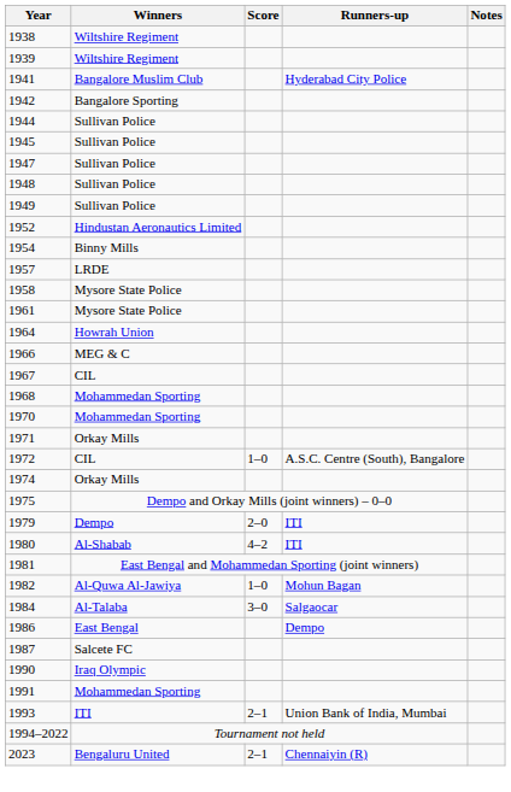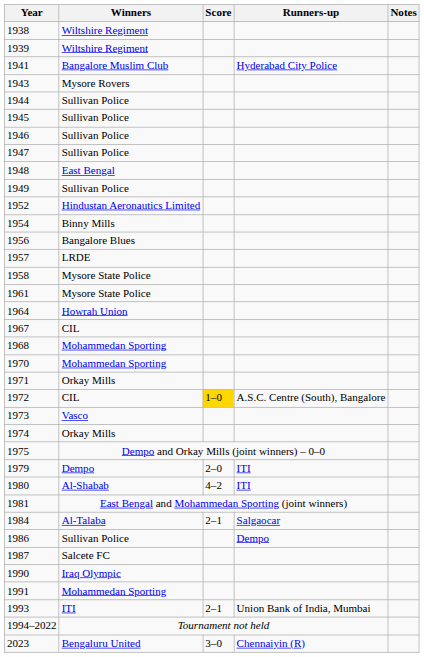 <table class="wikitable sortable" style="text-align: left;">
 <tr>
 <th>Year</th>
 <th>Winners</th>
 <th>Score</th>
 <th>Runners-up</th>
 <th>Notes</th>
 </tr>
 <tr>
 <td>1938</td>
 <td> <a href='#'>Wiltshire Regiment</a></td>
 <td></td>
 <td></td>
 <td></td>
 </tr>
 <tr>
 <td>1939</td>
 <td> <a href='#'>Wiltshire Regiment</a></td>
 <td></td>
 <td></td>
 <td></td>
 </tr>
 <tr>
 <td>1941</td>
 <td><a href='#'>Bangalore Muslim Club</a></td>
 <td></td>
 <td><a href='#'>Hyderabad City Police</a></td>
 <td></td>
 </tr>
 <tr>
-<td>1942</td>
-<td>Bangalore Sporting</td>
+<td>1943</td>
+<td>Mysore Rovers</td>
 <td></td>
 <td></td>
 <td></td>
 </tr>
 <tr>
 <td>1944</td>
 <td>Sullivan Police</td>
 <td></td>
 <td></td>
 <td></td>
 </tr>
 <tr>
 <td>1945</td>
 <td>Sullivan Police</td>
 <td></td>
 <td></td>
 <td></td>
 </tr>
 <tr>
+<td>1946</td>
+<td>Sullivan Police</td>
+<td></td>
+<td></td>
+<td></td>
+</tr>
+<tr>
 <td>1947</td>
 <td>Sullivan Police</td>
 <td></td>
 <td></td>
 <td></td>
 </tr>
 <tr>
 <td>1948</td>
-<td>Sullivan Police</td>
+<td><a href='#'>East Bengal</a></td>
 <td></td>
 <td></td>
 <td></td>
 </tr>
 <tr>
 <td>1949</td>
 <td>Sullivan Police</td>
 <td></td>
 <td></td>
 <td></td>
 </tr>
 <tr>
 <td>1952</td>
 <td><a href='#'>Hindustan Aeronautics Limited</a></td>
 <td></td>
 <td></td>
 <td></td>
 </tr>
 <tr>
 <td>1954</td>
 <td>Binny Mills</td>
+<td></td>
+<td></td>
+<td></td>
+</tr>
+<tr>
+<td>1956</td>
+<td>Bangalore Blues</td>
 <td></td>
 <td></td>
 <td></td>
 </tr>
 <tr>
 <td>1957</td>
 <td>LRDE</td>
 <td></td>
 <td></td>
 <td></td>
 </tr>
 <tr>
 <td>1958</td>
 <td>Mysore State Police</td>
 <td></td>
 <td></td>
 <td></td>
 </tr>
 <tr>
 <td>1961</td>
 <td>Mysore State Police</td>
 <td></td>
 <td></td>
 <td></td>
 </tr>
 <tr>
 <td>1964</td>
 <td><a href='#'>Howrah Union</a></td>
-<td></td>
-<td></td>
-<td></td>
-</tr>
-<tr>
-<td>1966</td>
-<td>MEG & C</td>
 <td></td>
 <td></td>
 <td></td>
 </tr>
 <tr>
 <td>1967</td>
 <td>CIL</td>
 <td></td>
 <td></td>
 <td></td>
 </tr>
 <tr>
 <td>1968</td>
 <td><a href='#'>Mohammedan Sporting</a></td>
 <td></td>
 <td></td>
 <td></td>
 </tr>
 <tr>
 <td>1970</td>
 <td><a href='#'>Mohammedan Sporting</a></td>
 <td></td>
 <td></td>
 <td></td>
 </tr>
 <tr>
 <td>1971</td>
 <td>Orkay Mills</td>
 <td></td>
 <td></td>
 <td></td>
 </tr>
 <tr>
 <td>1972</td>
 <td>CIL</td>
-<td>1–0</td>
+<td style="background: gold;">1–0</td>
 <td>A.S.C. Centre (South), Bangalore</td>
+<td></td>
+</tr>
+<tr>
+<td>1973</td>
+<td><a href='#'>Vasco</a></td>
+<td></td>
+<td></td>
 <td></td>
 </tr>
 <tr>
 <td>1974</td>
 <td>Orkay Mills</td>
 <td></td>
 <td></td>
 <td></td>
 </tr>
 <tr>
 <td>1975</td>
 <td colspan="3" style="text-align:center;"><a href='#'>Dempo</a> and Orkay Mills (joint winners) – 0–0</td>
 <td></td>
 </tr>
 <tr>
 <td>1979</td>
 <td><a href='#'>Dempo</a></td>
 <td>2–0</td>
 <td><a href='#'>ITI</a></td>
 <td></td>
 </tr>
 <tr>
 <td>1980</td>
 <td> <a href='#'>Al-Shabab</a></td>
 <td>4–2</td>
 <td><a href='#'>ITI</a></td>
 <td></td>
 </tr>
 <tr>
 <td>1981</td>
 <td colspan="3" style="text-align:center;"><a href='#'>East Bengal</a> and <a href='#'>Mohammedan Sporting</a> (joint winners)</td>
 <td></td>
 </tr>
 <tr>
-<td>1982</td>
-<td> <a href='#'>Al-Quwa Al-Jawiya</a></td>
-<td>1–0</td>
-<td><a href='#'>Mohun Bagan</a></td>
-<td></td>
-</tr>
-<tr>
 <td>1984</td>
 <td> <a href='#'>Al-Talaba</a></td>
-<td>3–0</td>
+<td>2–1</td>
 <td><a href='#'>Salgaocar</a></td>
 <td></td>
 </tr>
 <tr>
 <td>1986</td>
-<td><a href='#'>East Bengal</a></td>
+<td>Sullivan Police</td>
 <td></td>
 <td><a href='#'>Dempo</a></td>
 <td></td>
 </tr>
 <tr>
 <td>1987</td>
 <td>Salcete FC</td>
 <td></td>
 <td></td>
 <td></td>
 </tr>
 <tr>
 <td>1990</td>
 <td> <a href='#'>Iraq Olympic</a></td>
 <td></td>
 <td></td>
 <td></td>
 </tr>
 <tr>
 <td>1991</td>
 <td><a href='#'>Mohammedan Sporting</a></td>
 <td></td>
 <td></td>
 <td></td>
 </tr>
 <tr>
 <td>1993</td>
 <td><a href='#'>ITI</a></td>
 <td>2–1</td>
 <td>Union Bank of India, Mumbai</td>
 <td></td>
 </tr>
 <tr>
 <td>1994–2022</td>
 <td colspan=3 style="text-align:center;"><em>Tournament not held</em></td>
 <td></td>
 </tr>
 <tr>
 <td>2023</td>
 <td><a href='#'>Bengaluru United</a></td>
-<td>2–1</td>
+<td>3–0</td>
 <td><a href='#'>Chennaiyin (R)</a></td>
 <td></td>
 </tr>
 </table>
